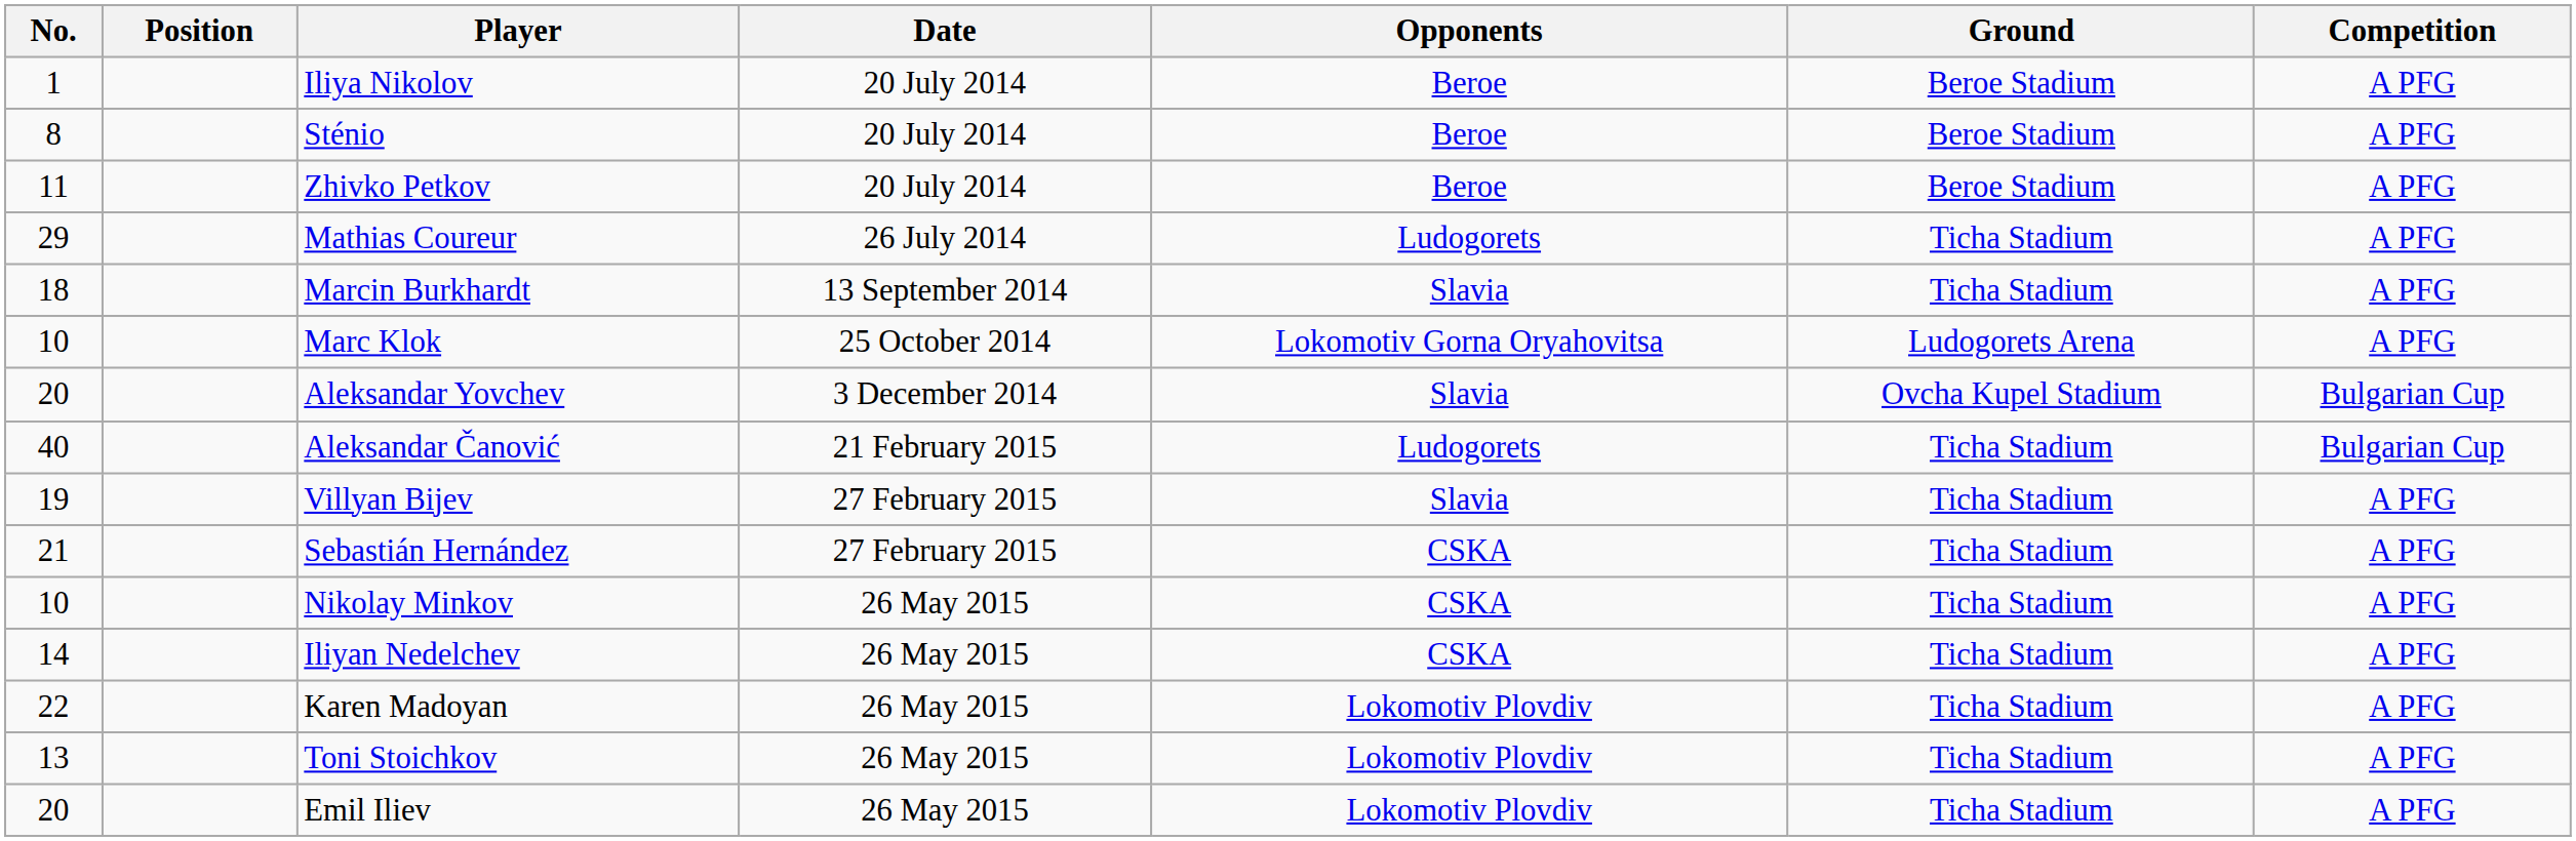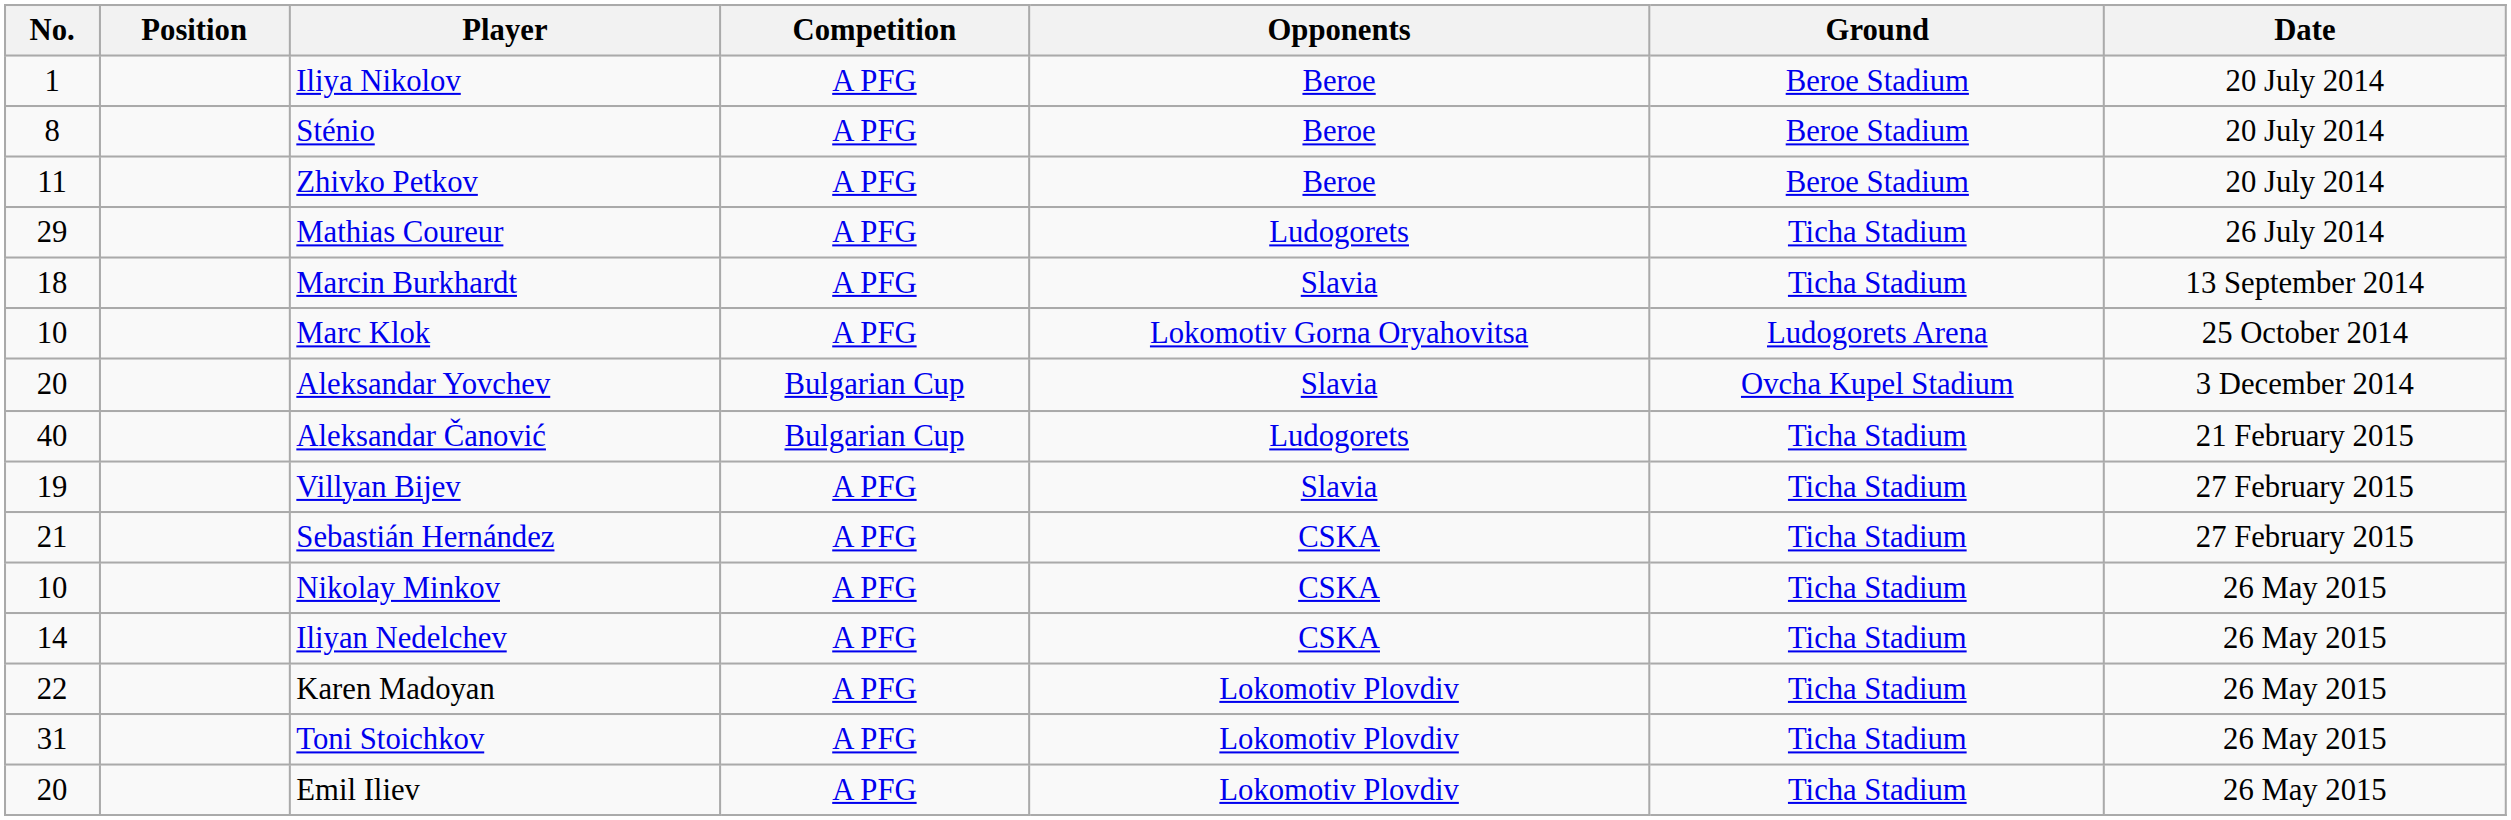 <table class="wikitable" style="width:98%; text-align:center; font-size:95%;">
 <tr>
 <th><strong>No.</strong></th>
 <th><strong>Position</strong></th>
 <th><strong>Player</strong></th>
-<th><strong>Date</strong></th>
+<th><strong>Competition</strong></th>
 <th><strong>Opponents</strong></th>
 <th><strong>Ground</strong></th>
-<th><strong>Competition</strong></th>
+<th><strong>Date</strong></th>
 </tr>
 <tr>
 <td>1</td>
 <td></td>
 <td style="text-align:left;"> <a href='#'>Iliya Nikolov</a></td>
-<td>20 July 2014</td>
+<td><a href='#'>A PFG</a></td>
 <td><a href='#'>Beroe</a></td>
 <td><a href='#'>Beroe Stadium</a></td>
-<td><a href='#'>A PFG</a></td>
+<td>20 July 2014</td>
 </tr>
 <tr>
 <td>8</td>
 <td></td>
 <td style="text-align:left;"> <a href='#'>Sténio</a></td>
-<td>20 July 2014</td>
+<td><a href='#'>A PFG</a></td>
 <td><a href='#'>Beroe</a></td>
 <td><a href='#'>Beroe Stadium</a></td>
-<td><a href='#'>A PFG</a></td>
+<td>20 July 2014</td>
 </tr>
 <tr>
 <td>11</td>
 <td></td>
 <td style="text-align:left;"> <a href='#'>Zhivko Petkov</a></td>
-<td>20 July 2014</td>
+<td><a href='#'>A PFG</a></td>
 <td><a href='#'>Beroe</a></td>
 <td><a href='#'>Beroe Stadium</a></td>
-<td><a href='#'>A PFG</a></td>
+<td>20 July 2014</td>
 </tr>
 <tr>
 <td>29</td>
 <td></td>
 <td style="text-align:left;"> <a href='#'>Mathias Coureur</a></td>
-<td>26 July 2014</td>
+<td><a href='#'>A PFG</a></td>
 <td><a href='#'>Ludogorets</a></td>
 <td><a href='#'>Ticha Stadium</a></td>
-<td><a href='#'>A PFG</a></td>
+<td>26 July 2014</td>
 </tr>
 <tr>
 <td>18</td>
 <td></td>
 <td style="text-align:left;"> <a href='#'>Marcin Burkhardt</a></td>
-<td>13 September 2014</td>
+<td><a href='#'>A PFG</a></td>
 <td><a href='#'>Slavia</a></td>
 <td><a href='#'>Ticha Stadium</a></td>
-<td><a href='#'>A PFG</a></td>
+<td>13 September 2014</td>
 </tr>
 <tr>
 <td>10</td>
 <td></td>
 <td style="text-align:left;"> <a href='#'>Marc Klok</a></td>
-<td>25 October 2014</td>
+<td><a href='#'>A PFG</a></td>
 <td><a href='#'>Lokomotiv Gorna Oryahovitsa</a></td>
 <td><a href='#'>Ludogorets Arena</a></td>
-<td><a href='#'>A PFG</a></td>
+<td>25 October 2014</td>
 </tr>
 <tr>
 <td>20</td>
 <td></td>
 <td style="text-align:left;"> <a href='#'>Aleksandar Yovchev</a></td>
-<td>3 December 2014</td>
+<td><a href='#'>Bulgarian Cup</a></td>
 <td><a href='#'>Slavia</a></td>
 <td><a href='#'>Ovcha Kupel Stadium</a></td>
-<td><a href='#'>Bulgarian Cup</a></td>
+<td>3 December 2014</td>
 </tr>
 <tr>
 <td>40</td>
 <td></td>
 <td style="text-align:left;"> <a href='#'>Aleksandar Čanović</a></td>
-<td>21 February 2015</td>
+<td><a href='#'>Bulgarian Cup</a></td>
 <td><a href='#'>Ludogorets</a></td>
 <td><a href='#'>Ticha Stadium</a></td>
-<td><a href='#'>Bulgarian Cup</a></td>
+<td>21 February 2015</td>
 </tr>
 <tr>
 <td>19</td>
 <td></td>
 <td style="text-align:left;"> <a href='#'>Villyan Bijev</a></td>
-<td>27 February 2015</td>
+<td><a href='#'>A PFG</a></td>
 <td><a href='#'>Slavia</a></td>
 <td><a href='#'>Ticha Stadium</a></td>
-<td><a href='#'>A PFG</a></td>
+<td>27 February 2015</td>
 </tr>
 <tr>
 <td>21</td>
 <td></td>
 <td style="text-align:left;"> <a href='#'>Sebastián Hernández</a></td>
-<td>27 February 2015</td>
+<td><a href='#'>A PFG</a></td>
 <td><a href='#'>CSKA</a></td>
 <td><a href='#'>Ticha Stadium</a></td>
-<td><a href='#'>A PFG</a></td>
+<td>27 February 2015</td>
 </tr>
 <tr>
 <td>10</td>
 <td></td>
 <td style="text-align:left;"> <a href='#'>Nikolay Minkov</a></td>
-<td>26 May 2015</td>
+<td><a href='#'>A PFG</a></td>
 <td><a href='#'>CSKA</a></td>
 <td><a href='#'>Ticha Stadium</a></td>
-<td><a href='#'>A PFG</a></td>
+<td>26 May 2015</td>
 </tr>
 <tr>
 <td>14</td>
 <td></td>
 <td style="text-align:left;"> <a href='#'>Iliyan Nedelchev</a></td>
-<td>26 May 2015</td>
+<td><a href='#'>A PFG</a></td>
 <td><a href='#'>CSKA</a></td>
 <td><a href='#'>Ticha Stadium</a></td>
-<td><a href='#'>A PFG</a></td>
+<td>26 May 2015</td>
 </tr>
 <tr>
 <td>22</td>
 <td></td>
 <td style="text-align:left;"> Karen Madoyan</td>
-<td>26 May 2015</td>
+<td><a href='#'>A PFG</a></td>
 <td><a href='#'>Lokomotiv Plovdiv</a></td>
 <td><a href='#'>Ticha Stadium</a></td>
-<td><a href='#'>A PFG</a></td>
+<td>26 May 2015</td>
 </tr>
 <tr>
-<td>13</td>
+<td>31</td>
 <td></td>
 <td style="text-align:left;"> <a href='#'>Toni Stoichkov</a></td>
-<td>26 May 2015</td>
+<td><a href='#'>A PFG</a></td>
 <td><a href='#'>Lokomotiv Plovdiv</a></td>
 <td><a href='#'>Ticha Stadium</a></td>
-<td><a href='#'>A PFG</a></td>
+<td>26 May 2015</td>
 </tr>
 <tr>
 <td>20</td>
 <td></td>
 <td style="text-align:left;"> Emil Iliev</td>
-<td>26 May 2015</td>
+<td><a href='#'>A PFG</a></td>
 <td><a href='#'>Lokomotiv Plovdiv</a></td>
 <td><a href='#'>Ticha Stadium</a></td>
-<td><a href='#'>A PFG</a></td>
+<td>26 May 2015</td>
 </tr>
 </table>
